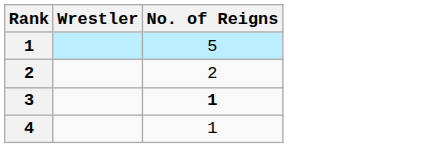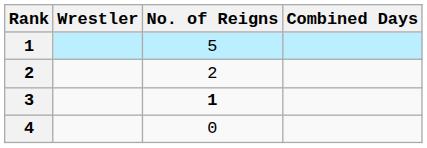 <table class="wikitable sortable" style="text-align: center">
 <tr>
 <th data-sort-type="number">Rank</th>
 <th>Wrestler</th>
 <th data-sort-type="number">No. of Reigns</th>
+<th data-sort-type="number">Combined Days</th>
 </tr>
 <tr style="background-color:#bbeeff">
 <th>1</th>
 <td></td>
 <td>5</td>
+<td></td>
 </tr>
 <tr>
 <th>2</th>
 <td></td>
 <td>2</td>
+<td></td>
 </tr>
 <tr>
 <th>3</th>
 <td></td>
 <td><strong>1</strong></td>
+<td></td>
 </tr>
 <tr>
 <th>4</th>
 <td></td>
-<td>1</td>
+<td>0</td>
+<td></td>
 </tr>
 </table>
